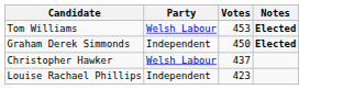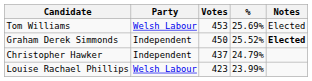 <table class=wikitable style=text-align:right>
 <tr>
 <th>Candidate</th>
 <th>Party</th>
 <th>Votes</th>
+<th>%</th>
 <th>Notes</th>
 </tr>
 <tr>
 <td align=left>Tom Williams</td>
 <td align=left><a href='#'>Welsh Labour</a></td>
 <td>453</td>
-<td align=left><strong>Elected</strong></td>
+<td>25.69%</td>
+<td align=left>Elected</td>
 </tr>
 <tr>
 <td align=left>Graham Derek Simmonds</td>
 <td align=left>Independent</td>
 <td>450</td>
+<td>25.52%</td>
 <td align=left><strong>Elected</strong></td>
 </tr>
 <tr>
 <td align=left>Christopher Hawker</td>
-<td align=left><a href='#'>Welsh Labour</a></td>
+<td align=left>Independent</td>
 <td>437</td>
+<td>24.79%</td>
 <td></td>
 </tr>
 <tr>
 <td align=left>Louise Rachael Phillips</td>
-<td align=left>Independent</td>
+<td align=left><a href='#'>Welsh Labour</a></td>
 <td>423</td>
+<td>23.99%</td>
 <td></td>
 </tr>
 </table>
